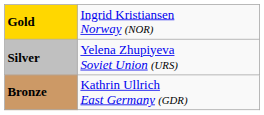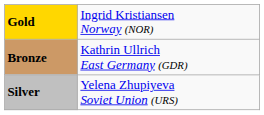 <table class="wikitable" width=25%>
 <tr>
 <td bgcolor="gold"><strong>Gold</strong></td>
 <td> <a href='#'>Ingrid Kristiansen</a><br><em><a href='#'>Norway</a> <small>(NOR)</small></em></td>
 </tr>
 <tr>
+<td bgcolor="CC9966"><strong>Bronze</strong></td>
+<td> <a href='#'>Kathrin Ullrich</a><br><em><a href='#'>East Germany</a> <small>(GDR)</small></em></td>
+</tr>
+<tr>
 <td bgcolor="silver"><strong>Silver</strong></td>
 <td> <a href='#'>Yelena Zhupiyeva</a><br><em><a href='#'>Soviet Union</a> <small>(URS)</small></em></td>
 </tr>
-<tr>
-<td bgcolor="CC9966"><strong>Bronze</strong></td>
-<td> <a href='#'>Kathrin Ullrich</a><br><em><a href='#'>East Germany</a> <small>(GDR)</small></em></td>
-</tr>
 </table>
